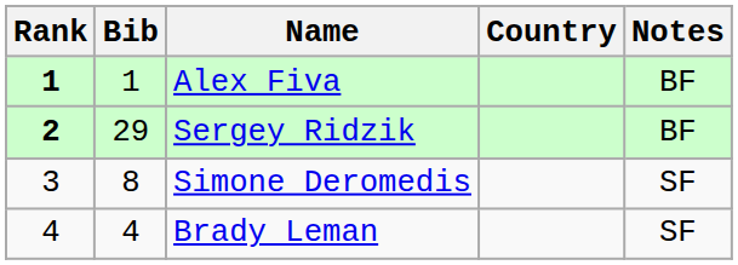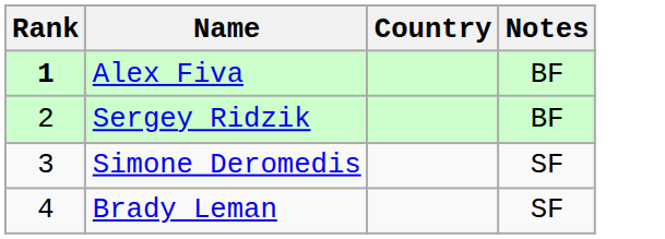 <table class="wikitable" style="text-align:center;">
 <tr>
 <th>Rank</th>
-<th>Bib</th>
 <th>Name</th>
 <th>Country</th>
 <th>Notes</th>
 </tr>
 <tr bgcolor=ccffcc>
 <td><strong>1</strong></td>
-<td>1</td>
 <td align=left><a href='#'>Alex Fiva</a></td>
 <td align=left></td>
 <td>BF</td>
 </tr>
 <tr bgcolor=ccffcc>
-<td><strong>2</strong></td>
-<td>29</td>
+<td>2</td>
 <td align=left><a href='#'>Sergey Ridzik</a></td>
 <td align=left></td>
 <td>BF</td>
 </tr>
 <tr>
 <td>3</td>
-<td>8</td>
 <td align=left><a href='#'>Simone Deromedis</a></td>
 <td align=left></td>
 <td>SF</td>
 </tr>
 <tr>
 <td>4</td>
-<td>4</td>
 <td align=left><a href='#'>Brady Leman</a></td>
 <td align=left></td>
 <td>SF</td>
 </tr>
 </table>
